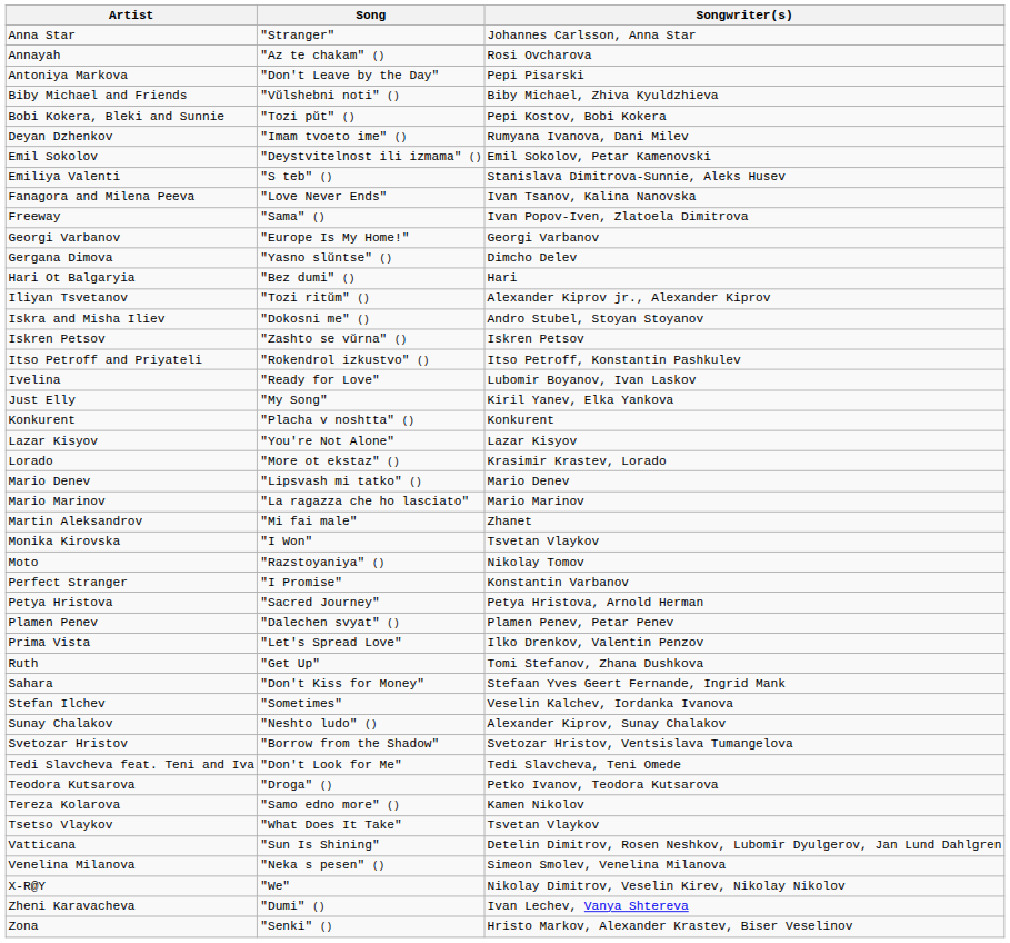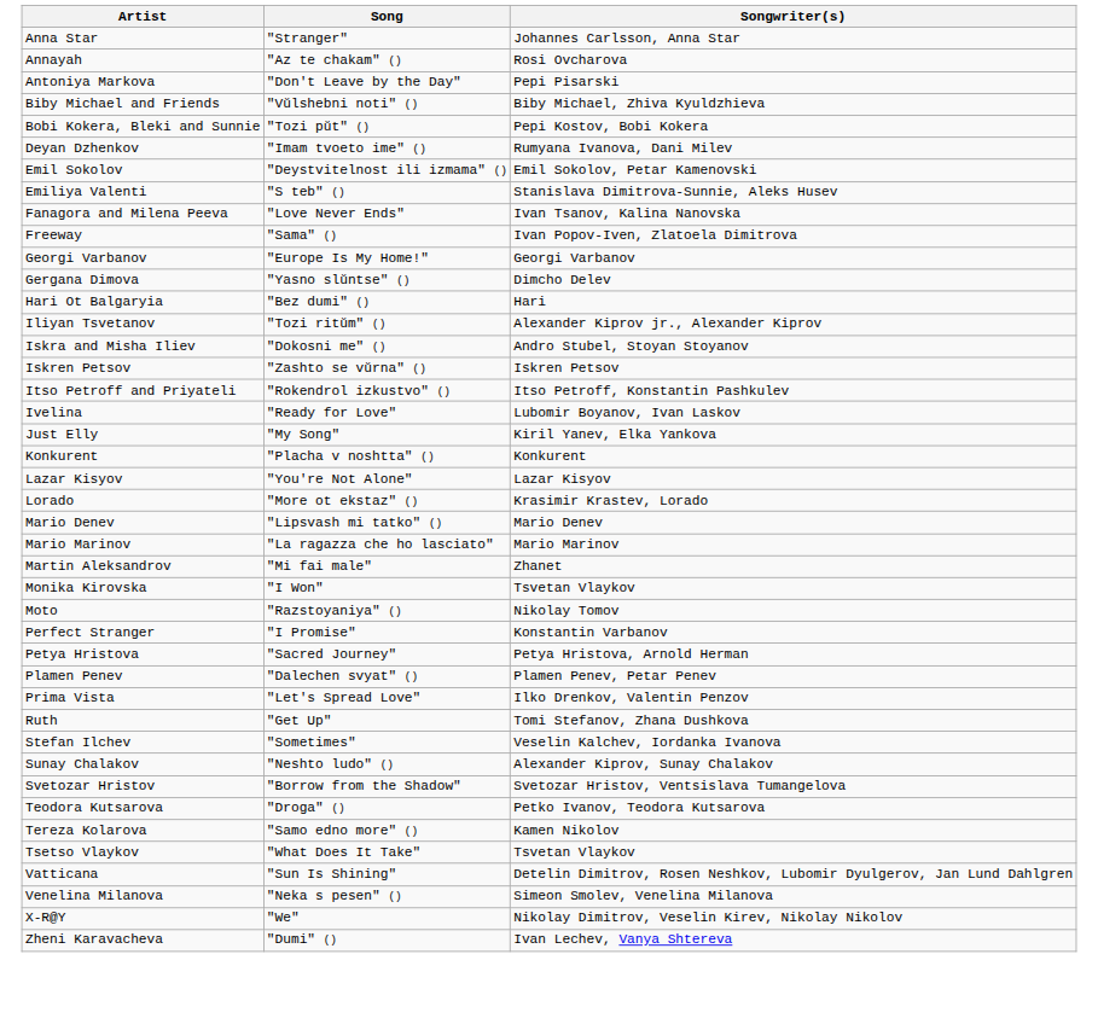 <table class="sortable wikitable" style="margin: 1em auto 1em auto">
 <tr>
 <th>Artist</th>
 <th>Song</th>
 <th>Songwriter(s)</th>
 </tr>
 <tr>
 <td>Anna Star</td>
 <td>"Stranger"</td>
 <td>Johannes Carlsson, Anna Star</td>
 </tr>
 <tr>
 <td>Annayah</td>
 <td>"Az te chakam" <small>()</small></td>
 <td>Rosi Ovcharova</td>
 </tr>
 <tr>
 <td>Antoniya Markova</td>
 <td>"Don't Leave by the Day"</td>
 <td>Pepi Pisarski</td>
 </tr>
 <tr>
 <td>Biby Michael and Friends</td>
 <td>"Vŭlshebni noti" <small>()</small></td>
 <td>Biby Michael, Zhiva Kyuldzhieva</td>
 </tr>
 <tr>
 <td>Bobi Kokera, Bleki and Sunnie</td>
 <td>"Tozi pŭt" <small>()</small></td>
 <td>Pepi Kostov, Bobi Kokera</td>
 </tr>
 <tr>
 <td>Deyan Dzhenkov</td>
 <td>"Imam tvoeto ime" <small>()</small></td>
 <td>Rumyana Ivanova, Dani Milev</td>
 </tr>
 <tr>
 <td>Emil Sokolov</td>
 <td>"Deystvitelnost ili izmama" <small>()</small></td>
 <td>Emil Sokolov, Petar Kamenovski</td>
 </tr>
 <tr>
 <td>Emiliya Valenti</td>
 <td>"S teb" <small>()</small></td>
 <td>Stanislava Dimitrova-Sunnie, Aleks Husev</td>
 </tr>
 <tr>
 <td>Fanagora and Milena Peeva</td>
 <td>"Love Never Ends"</td>
 <td>Ivan Tsanov, Kalina Nanovska</td>
 </tr>
 <tr>
 <td>Freeway</td>
 <td>"Sama" <small>()</small></td>
 <td>Ivan Popov-Iven, Zlatoela Dimitrova</td>
 </tr>
 <tr>
 <td>Georgi Varbanov</td>
 <td>"Europe Is My Home!"</td>
 <td>Georgi Varbanov</td>
 </tr>
 <tr>
 <td>Gergana Dimova</td>
 <td>"Yasno slŭntse" <small>()</small></td>
 <td>Dimcho Delev</td>
 </tr>
 <tr>
 <td>Hari Ot Balgaryia</td>
 <td>"Bez dumi" <small>()</small></td>
 <td>Hari</td>
 </tr>
 <tr>
 <td>Iliyan Tsvetanov</td>
 <td>"Tozi ritŭm" <small>()</small></td>
 <td>Alexander Kiprov jr., Alexander Kiprov</td>
 </tr>
 <tr>
 <td>Iskra and Misha Iliev</td>
 <td>"Dokosni me" <small>()</small></td>
 <td>Andro Stubel, Stoyan Stoyanov</td>
 </tr>
 <tr>
 <td>Iskren Petsov</td>
 <td>"Zashto se vŭrna" <small>()</small></td>
 <td>Iskren Petsov</td>
 </tr>
 <tr>
 <td>Itso Petroff and Priyateli</td>
 <td>"Rokendrol izkustvo" <small>()</small></td>
 <td>Itso Petroff, Konstantin Pashkulev</td>
 </tr>
 <tr>
 <td>Ivelina</td>
 <td>"Ready for Love"</td>
 <td>Lubomir Boyanov, Ivan Laskov</td>
 </tr>
 <tr>
 <td>Just Elly</td>
 <td>"My Song"</td>
 <td>Kiril Yanev, Elka Yankova</td>
 </tr>
 <tr>
 <td>Konkurent</td>
 <td>"Placha v noshtta" <small>()</small></td>
 <td>Konkurent</td>
 </tr>
 <tr>
 <td>Lazar Kisyov</td>
 <td>"You're Not Alone"</td>
 <td>Lazar Kisyov</td>
 </tr>
 <tr>
 <td>Lorado</td>
 <td>"More ot ekstaz" <small>()</small></td>
 <td>Krasimir Krastev, Lorado</td>
 </tr>
 <tr>
 <td>Mario Denev</td>
 <td>"Lipsvash mi tatko" <small>()</small></td>
 <td>Mario Denev</td>
 </tr>
 <tr>
 <td>Mario Marinov</td>
 <td>"La ragazza che ho lasciato"</td>
 <td>Mario Marinov</td>
 </tr>
 <tr>
 <td>Martin Aleksandrov</td>
 <td>"Mi fai male"</td>
 <td>Zhanet</td>
 </tr>
 <tr>
 <td>Monika Kirovska</td>
 <td>"I Won"</td>
 <td>Tsvetan Vlaykov</td>
 </tr>
 <tr>
 <td>Moto</td>
 <td>"Razstoyaniya" <small>()</small></td>
 <td>Nikolay Tomov</td>
 </tr>
 <tr>
 <td>Perfect Stranger</td>
 <td>"I Promise"</td>
 <td>Konstantin Varbanov</td>
 </tr>
 <tr>
 <td>Petya Hristova</td>
 <td>"Sacred Journey"</td>
 <td>Petya Hristova, Arnold Herman</td>
 </tr>
 <tr>
 <td>Plamen Penev</td>
 <td>"Dalechen svyat" <small>()</small></td>
 <td>Plamen Penev, Petar Penev</td>
 </tr>
 <tr>
 <td>Prima Vista</td>
 <td>"Let's Spread Love"</td>
 <td>Ilko Drenkov, Valentin Penzov</td>
 </tr>
 <tr>
 <td>Ruth</td>
 <td>"Get Up"</td>
 <td>Tomi Stefanov, Zhana Dushkova</td>
 </tr>
 <tr>
-<td>Sahara</td>
-<td>"Don't Kiss for Money"</td>
-<td>Stefaan Yves Geert Fernande, Ingrid Mank</td>
-</tr>
-<tr>
 <td>Stefan Ilchev</td>
 <td>"Sometimes"</td>
 <td>Veselin Kalchev, Iordanka Ivanova</td>
 </tr>
 <tr>
 <td>Sunay Chalakov</td>
 <td>"Neshto ludo" <small>()</small></td>
 <td>Alexander Kiprov, Sunay Chalakov</td>
 </tr>
 <tr>
 <td>Svetozar Hristov</td>
 <td>"Borrow from the Shadow"</td>
 <td>Svetozar Hristov, Ventsislava Tumangelova</td>
-</tr>
-<tr>
-<td>Tedi Slavcheva feat. Teni and Iva</td>
-<td>"Don't Look for Me"</td>
-<td>Tedi Slavcheva, Teni Omede</td>
 </tr>
 <tr>
 <td>Teodora Kutsarova</td>
 <td>"Droga" <small>()</small></td>
 <td>Petko Ivanov, Teodora Kutsarova</td>
 </tr>
 <tr>
 <td>Tereza Kolarova</td>
 <td>"Samo edno more" <small>()</small></td>
 <td>Kamen Nikolov</td>
 </tr>
 <tr>
 <td>Tsetso Vlaykov</td>
 <td>"What Does It Take"</td>
 <td>Tsvetan Vlaykov</td>
 </tr>
 <tr>
 <td>Vatticana</td>
 <td>"Sun Is Shining"</td>
 <td>Detelin Dimitrov, Rosen Neshkov, Lubomir Dyulgerov, Jan Lund Dahlgren</td>
 </tr>
 <tr>
 <td>Venelina Milanova</td>
 <td>"Neka s pesen" <small>()</small></td>
 <td>Simeon Smolev, Venelina Milanova</td>
 </tr>
 <tr>
 <td>X-R@Y</td>
 <td>"We"</td>
 <td>Nikolay Dimitrov, Veselin Kirev, Nikolay Nikolov</td>
 </tr>
 <tr>
 <td>Zheni Karavacheva</td>
 <td>"Dumi" <small>()</small></td>
 <td>Ivan Lechev, <a href='#'>Vanya Shtereva</a></td>
 </tr>
-<tr>
-<td>Zona</td>
-<td>"Senki" <small>()</small></td>
-<td>Hristo Markov, Alexander Krastev, Biser Veselinov</td>
-</tr>
 </table>
